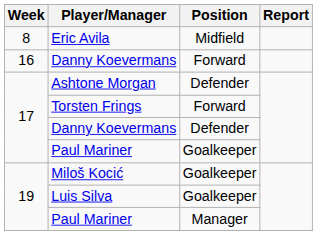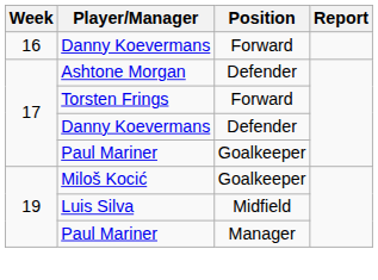 <table class=wikitable>
 <tr>
 <th>Week</th>
 <th>Player/Manager</th>
 <th>Position</th>
 <th>Report</th>
-</tr>
-<tr>
-<td align=center>8</td>
-<td> <a href='#'>Eric Avila</a></td>
-<td align=center>Midfield</td>
-<td></td>
 </tr>
 <tr>
 <td align=center>16</td>
 <td> <a href='#'>Danny Koevermans</a></td>
 <td align=center>Forward</td>
 <td> </td>
 </tr>
 <tr>
 <td rowspan="4" style="text-align:center;">17</td>
 <td> <a href='#'>Ashtone Morgan</a></td>
 <td align=center>Defender</td>
 <td rowspan="4"></td>
 </tr>
 <tr>
 <td> <a href='#'>Torsten Frings</a></td>
 <td align=center>Forward</td>
 </tr>
 <tr>
 <td> <a href='#'>Danny Koevermans</a></td>
 <td align=center>Defender</td>
 </tr>
 <tr>
 <td> <a href='#'>Paul Mariner</a></td>
 <td align=center>Goalkeeper</td>
 </tr>
 <tr>
 <td rowspan="3" style="text-align:center;">19</td>
 <td> <a href='#'>Miloš Kocić</a></td>
 <td align=center>Goalkeeper</td>
 <td rowspan="3"> </td>
 </tr>
 <tr>
 <td> <a href='#'>Luis Silva</a></td>
-<td align=center>Goalkeeper</td>
+<td align=center>Midfield</td>
 </tr>
 <tr>
 <td> <a href='#'>Paul Mariner</a></td>
 <td align=center>Manager</td>
 </tr>
 </table>
